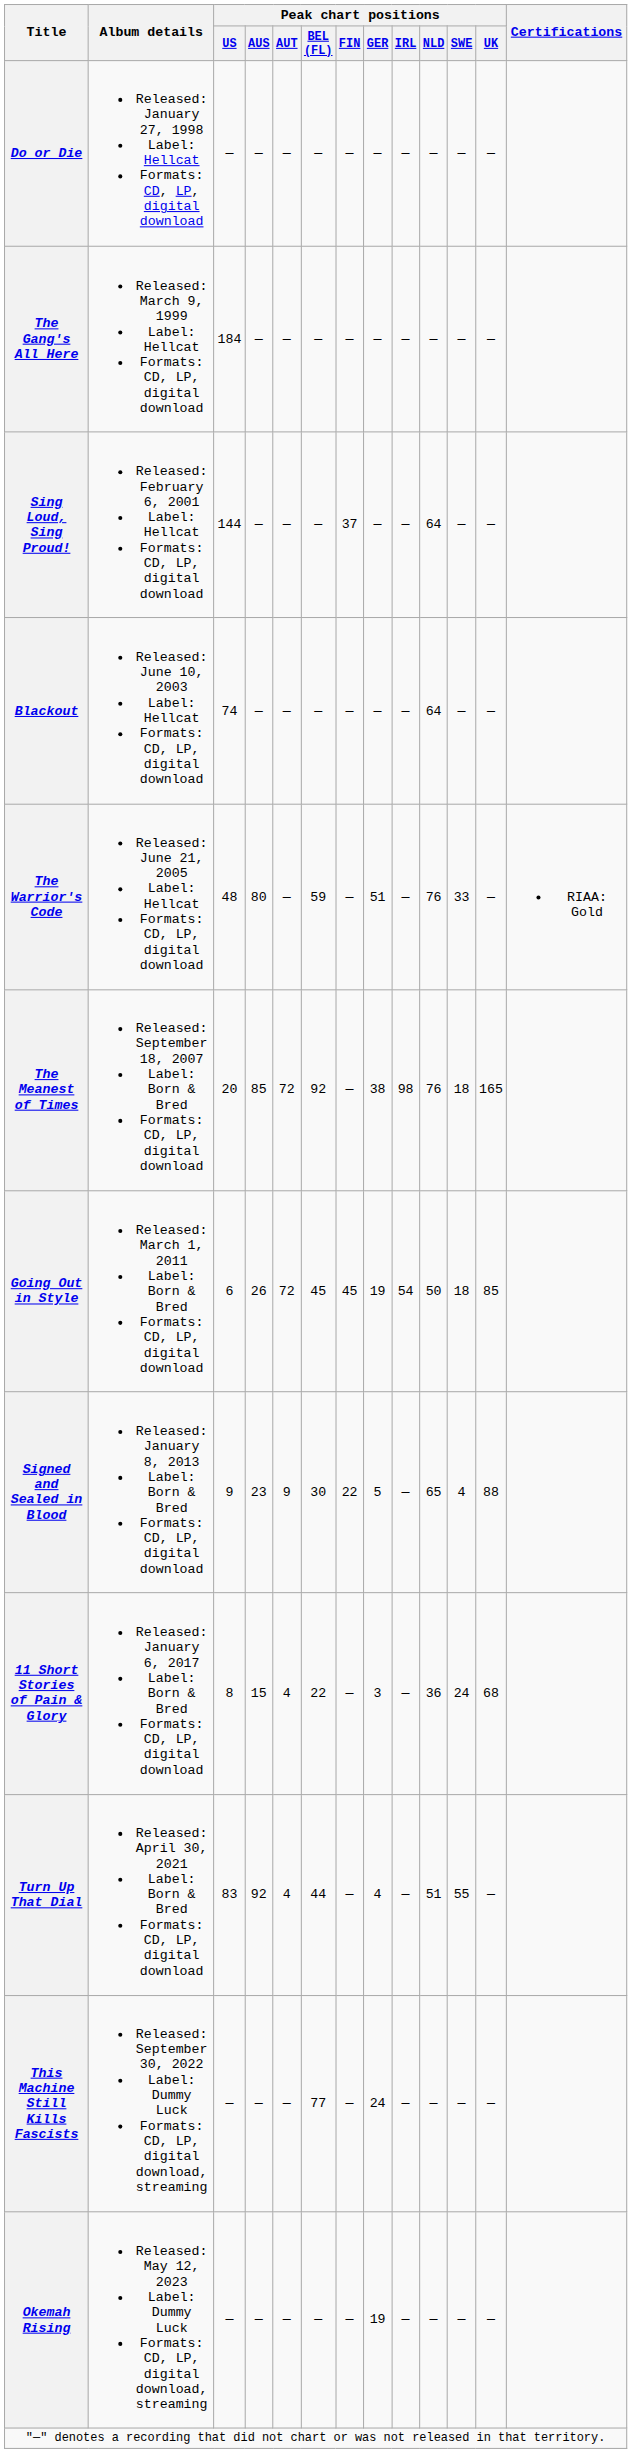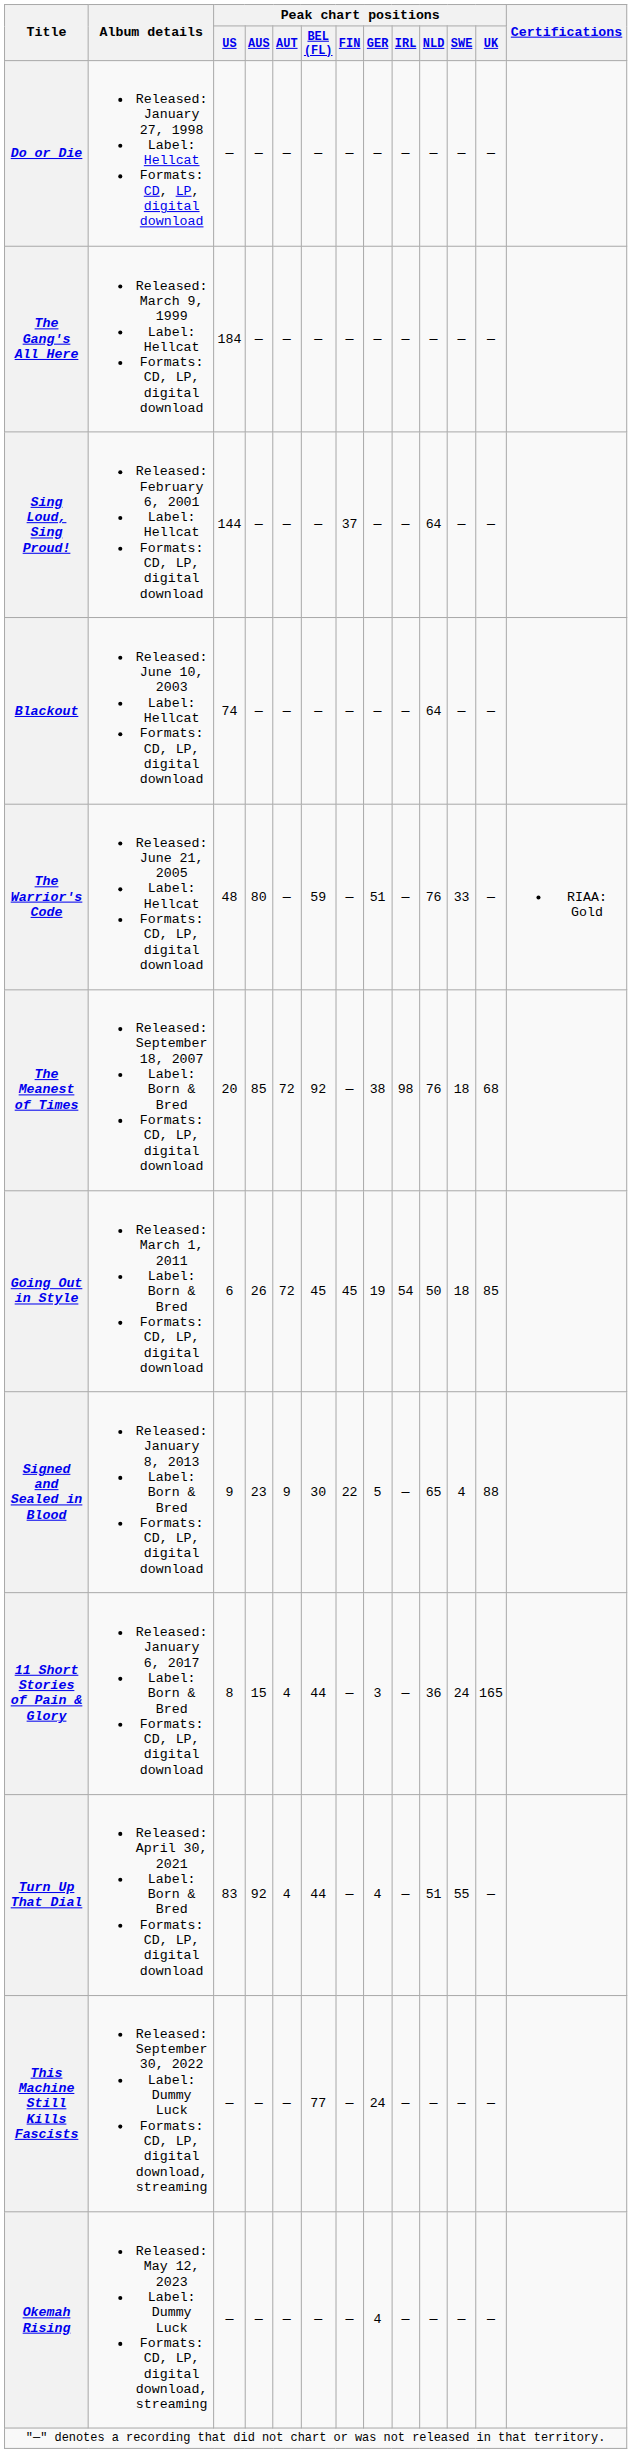 <table class="wikitable plainrowheaders" style="text-align:center;">
 <tr>
 <th scope="col" rowspan="2" style="width:14em;">Title</th>
 <th scope="col" rowspan="2" style="width:18em;">Album details</th>
 <th scope="col" colspan="10">Peak chart positions</th>
 <th scope="col" rowspan="2" style="width:12em;"><a href='#'>Certifications</a></th>
 </tr>
 <tr>
 <th scope="col" style="width:3em;font-size:90%;"><a href='#'>US</a><br></th>
 <th scope="col" style="width:3em;font-size:90%;"><a href='#'>AUS</a><br></th>
 <th scope="col" style="width:3em;font-size:90%;"><a href='#'>AUT</a><br></th>
 <th scope="col" style="width:3em;font-size:90%;"><a href='#'>BEL<br>(FL)</a><br></th>
 <th scope="col" style="width:3em;font-size:90%;"><a href='#'>FIN</a><br></th>
 <th scope="col" style="width:3em;font-size:90%;"><a href='#'>GER</a><br></th>
 <th scope="col" style="width:3em;font-size:90%;"><a href='#'>IRL</a><br></th>
 <th scope="col" style="width:3em;font-size:90%;"><a href='#'>NLD</a><br></th>
 <th scope="col" style="width:3em;font-size:90%;"><a href='#'>SWE</a><br></th>
 <th scope="col" style="width:3em;font-size:90%;"><a href='#'>UK</a><br></th>
 </tr>
 <tr>
 <th scope="row"><em><a href='#'>Do or Die</a></em></th>
 <td><br><ul><li>Released: January 27, 1998</li><li>Label: <a href='#'>Hellcat</a></li><li>Formats: <a href='#'>CD</a>, <a href='#'>LP</a>, <a href='#'>digital download</a></li></ul></td>
 <td>—</td>
 <td>—</td>
 <td>—</td>
 <td>—</td>
 <td>—</td>
 <td>—</td>
 <td>—</td>
 <td>—</td>
 <td>—</td>
 <td>—</td>
 <td></td>
 </tr>
 <tr>
 <th scope="row"><em><a href='#'>The Gang's All Here</a></em></th>
 <td><br><ul><li>Released: March 9, 1999</li><li>Label: Hellcat</li><li>Formats: CD, LP, digital download</li></ul></td>
 <td>184</td>
 <td>—</td>
 <td>—</td>
 <td>—</td>
 <td>—</td>
 <td>—</td>
 <td>—</td>
 <td>—</td>
 <td>—</td>
 <td>—</td>
 <td></td>
 </tr>
 <tr>
 <th scope="row"><em><a href='#'>Sing Loud, Sing Proud!</a></em></th>
 <td><br><ul><li>Released: February 6, 2001</li><li>Label: Hellcat</li><li>Formats: CD, LP, digital download</li></ul></td>
 <td>144</td>
 <td>—</td>
 <td>—</td>
 <td>—</td>
 <td>37</td>
 <td>—</td>
 <td>—</td>
 <td>64</td>
 <td>—</td>
 <td>—</td>
 <td></td>
 </tr>
 <tr>
 <th scope="row"><em><a href='#'>Blackout</a></em></th>
 <td><br><ul><li>Released: June 10, 2003</li><li>Label: Hellcat</li><li>Formats: CD, LP, digital download</li></ul></td>
 <td>74</td>
 <td>—</td>
 <td>—</td>
 <td>—</td>
 <td>—</td>
 <td>—</td>
 <td>—</td>
 <td>64</td>
 <td>—</td>
 <td>—</td>
 <td></td>
 </tr>
 <tr>
 <th scope="row"><em><a href='#'>The Warrior's Code</a></em></th>
 <td><br><ul><li>Released: June 21, 2005</li><li>Label: Hellcat</li><li>Formats: CD, LP, digital download</li></ul></td>
 <td>48</td>
 <td>80</td>
 <td>—</td>
 <td>59</td>
 <td>—</td>
 <td>51</td>
 <td>—</td>
 <td>76</td>
 <td>33</td>
 <td>—</td>
 <td><br><ul><li>RIAA: Gold</li></ul></td>
 </tr>
 <tr>
 <th scope="row"><em><a href='#'>The Meanest of Times</a></em></th>
 <td><br><ul><li>Released: September 18, 2007</li><li>Label: Born & Bred</li><li>Formats: CD, LP, digital download</li></ul></td>
 <td>20</td>
 <td>85</td>
 <td>72</td>
 <td>92</td>
 <td>—</td>
 <td>38</td>
 <td>98</td>
 <td>76</td>
 <td>18</td>
-<td>165</td>
+<td>68</td>
 <td></td>
 </tr>
 <tr>
 <th scope="row"><em><a href='#'>Going Out in Style</a></em></th>
 <td><br><ul><li>Released: March 1, 2011</li><li>Label: Born & Bred</li><li>Formats: CD, LP, digital download</li></ul></td>
 <td>6</td>
 <td>26</td>
 <td>72</td>
 <td>45</td>
 <td>45</td>
 <td>19</td>
 <td>54</td>
 <td>50</td>
 <td>18</td>
 <td>85</td>
 <td></td>
 </tr>
 <tr>
 <th scope="row"><em><a href='#'>Signed and Sealed in Blood</a></em></th>
 <td><br><ul><li>Released: January 8, 2013</li><li>Label: Born & Bred</li><li>Formats: CD, LP, digital download</li></ul></td>
 <td>9</td>
 <td>23</td>
 <td>9</td>
 <td>30</td>
 <td>22</td>
 <td>5</td>
 <td>—</td>
 <td>65</td>
 <td>4</td>
 <td>88</td>
 <td></td>
 </tr>
 <tr>
 <th scope="row"><em><a href='#'>11 Short Stories of Pain & Glory</a></em></th>
 <td><br><ul><li>Released: January 6, 2017</li><li>Label: Born & Bred</li><li>Formats: CD, LP, digital download</li></ul></td>
 <td>8</td>
 <td>15</td>
 <td>4</td>
-<td>22</td>
+<td>44</td>
 <td>—</td>
 <td>3</td>
 <td>—</td>
 <td>36</td>
 <td>24</td>
-<td>68</td>
+<td>165</td>
 <td></td>
 </tr>
 <tr>
 <th scope="row"><em><a href='#'>Turn Up That Dial</a></em></th>
 <td><br><ul><li>Released: April 30, 2021</li><li>Label: Born & Bred</li><li>Formats: CD, LP, digital download</li></ul></td>
 <td>83</td>
 <td>92</td>
 <td>4</td>
 <td>44</td>
 <td>—</td>
 <td>4</td>
 <td>—</td>
 <td>51</td>
 <td>55</td>
 <td>—</td>
 <td></td>
 </tr>
 <tr>
 <th scope="row"><em><a href='#'>This Machine Still Kills Fascists</a></em></th>
 <td><br><ul><li>Released: September 30, 2022</li><li>Label: Dummy Luck</li><li>Formats: CD, LP, digital download, streaming</li></ul></td>
 <td>—</td>
 <td>—</td>
 <td>—</td>
 <td>77</td>
 <td>—</td>
 <td>24</td>
 <td>—</td>
 <td>—</td>
 <td>—</td>
 <td>—</td>
 <td></td>
 </tr>
 <tr>
 <th scope="row"><em><a href='#'>Okemah Rising</a></em></th>
 <td><br><ul><li>Released: May 12, 2023</li><li>Label: Dummy Luck</li><li>Formats: CD, LP, digital download, streaming</li></ul></td>
 <td>—</td>
 <td>—</td>
 <td>—</td>
 <td>—</td>
 <td>—</td>
-<td>19</td>
+<td>4</td>
 <td>—</td>
 <td>—</td>
 <td>—</td>
 <td>—</td>
 <td></td>
 </tr>
 <tr>
 <td colspan="15" style="font-size:90%">"—" denotes a recording that did not chart or was not released in that territory.</td>
 </tr>
 </table>
